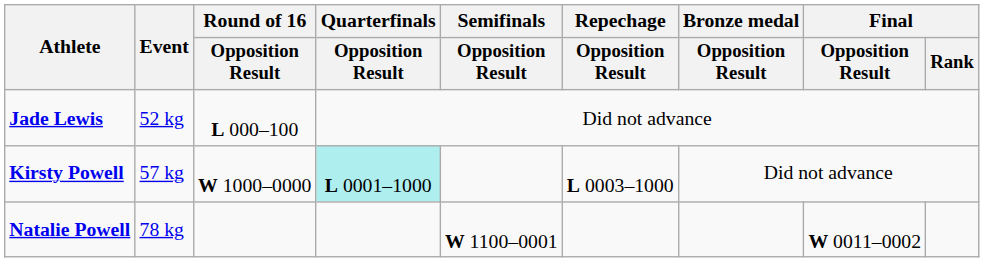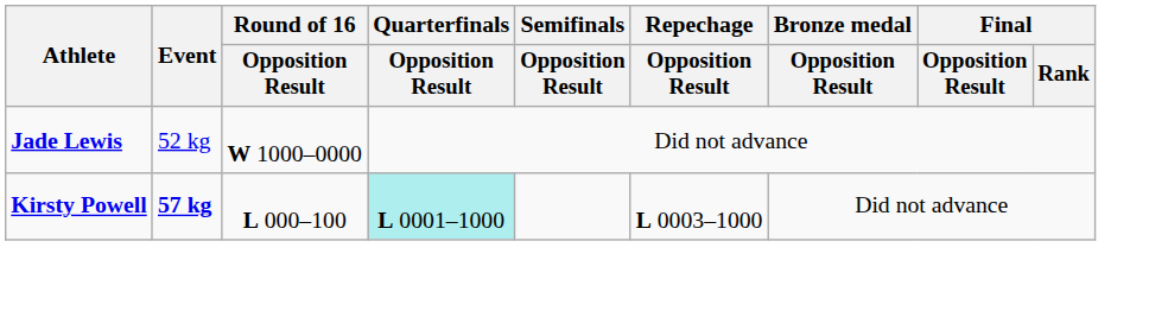 <table class="wikitable" style="font-size:90%;">
 <tr>
 <th rowspan=2>Athlete</th>
 <th rowspan=2>Event</th>
 <th>Round of 16</th>
 <th>Quarterfinals</th>
 <th>Semifinals</th>
 <th>Repechage</th>
 <th>Bronze medal</th>
 <th colspan=2>Final</th>
 </tr>
 <tr style="font-size:95%">
 <th>Opposition<br>Result</th>
 <th>Opposition<br>Result</th>
 <th>Opposition<br>Result</th>
 <th>Opposition<br>Result</th>
 <th>Opposition<br>Result</th>
 <th>Opposition<br>Result</th>
 <th>Rank</th>
 </tr>
 <tr align=center>
 <td align=left><strong><a href='#'>Jade Lewis</a></strong></td>
 <td align=left><a href='#'>52 kg</a></td>
-<td><br><strong>L</strong> 000–100</td>
+<td><br><strong>W</strong> 1000–0000</td>
 <td colspan="6">Did not advance</td>
 </tr>
 <tr align=center>
 <td align=left><strong><a href='#'>Kirsty Powell</a></strong></td>
-<td align=left><a href='#'>57 kg</a></td>
-<td><br><strong>W</strong> 1000–0000</td>
+<td align=left><strong><a href='#'>57 kg</a></strong></td>
+<td><br><strong>L</strong> 000–100</td>
 <td style="background: paleturquoise;"><br><strong>L</strong> 0001–1000</td>
 <td></td>
 <td><br><strong>L</strong> 0003–1000</td>
 <td colspan="3">Did not advance</td>
 </tr>
-<tr align=center>
-<td align=left><strong><a href='#'>Natalie Powell</a></strong></td>
-<td align=left><a href='#'>78 kg</a></td>
-<td></td>
-<td></td>
-<td><br><strong>W</strong> 1100–0001</td>
-<td></td>
-<td></td>
-<td><br><strong>W</strong> 0011–0002</td>
-<td></td>
-</tr>
 </table>
